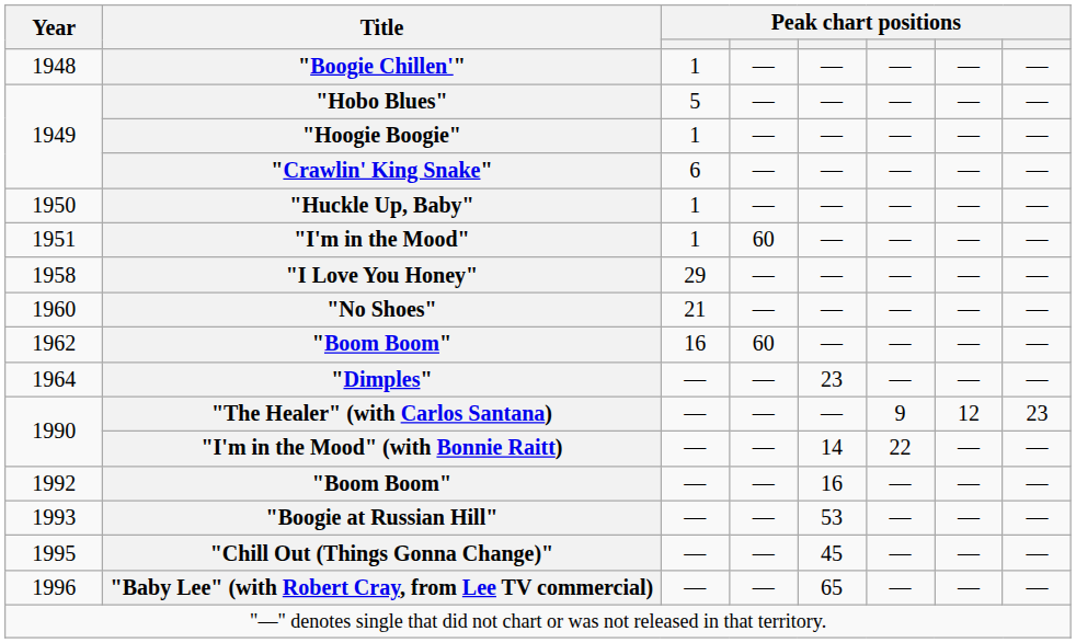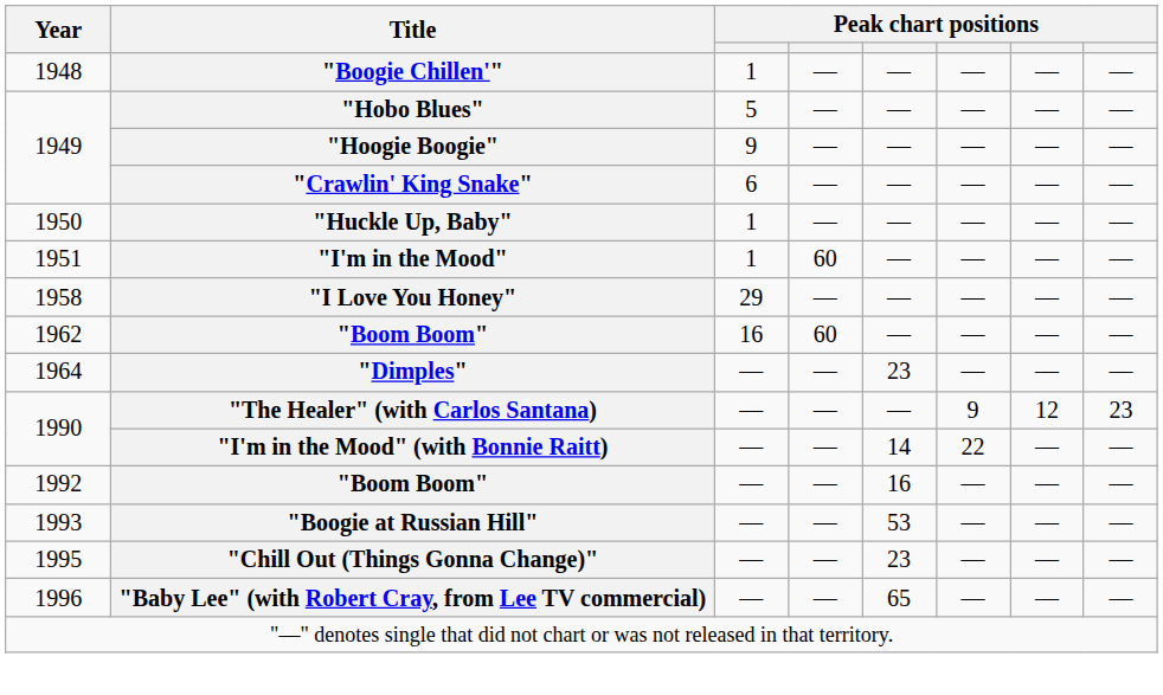 <table class="wikitable plainrowheaders" style="text-align:center;">
 <tr>
 <th scope="col" rowspan="2" style="width: 4em;">Year</th>
 <th scope="col" rowspan="2" style="width: 25em;">Title</th>
 <th scope="col" colspan="6" style="width: 18em;">Peak chart positions</th>
 </tr>
 <tr>
 <th scope="col" style="width:3em;font-size:90%;"></th>
 <th scope="col" style="width:3em;font-size:90%;"></th>
 <th scope="col" style="width:3em;font-size:90%;"></th>
 <th scope="col" style="width:3em;font-size:90%;"></th>
 <th scope="col" style="width:3em;font-size:90%;"></th>
 <th scope="col" style="width:3em;font-size:90%;"></th>
 </tr>
 <tr>
 <td rowspan="1">1948</td>
 <th scope="row">"<a href='#'>Boogie Chillen'</a>"</th>
 <td>1</td>
 <td>—</td>
 <td>—</td>
 <td>—</td>
 <td>—</td>
 <td>—</td>
 </tr>
 <tr>
 <td rowspan="3">1949</td>
 <th scope="row">"Hobo Blues"</th>
 <td>5</td>
 <td>—</td>
 <td>—</td>
 <td>—</td>
 <td>—</td>
 <td>—</td>
 </tr>
 <tr>
 <th scope="row">"Hoogie Boogie"</th>
-<td>1</td>
+<td>9</td>
 <td>—</td>
 <td>—</td>
 <td>—</td>
 <td>—</td>
 <td>—</td>
 </tr>
 <tr>
 <th scope="row">"<a href='#'>Crawlin' King Snake</a>"</th>
 <td>6</td>
 <td>—</td>
 <td>—</td>
 <td>—</td>
 <td>—</td>
 <td>—</td>
 </tr>
 <tr>
 <td rowspan="1">1950</td>
 <th scope="row">"Huckle Up, Baby"</th>
 <td>1</td>
 <td>—</td>
 <td>—</td>
 <td>—</td>
 <td>—</td>
 <td>—</td>
 </tr>
 <tr>
 <td rowspan="1">1951</td>
 <th scope="row">"I'm in the Mood"</th>
 <td>1</td>
 <td>60</td>
 <td>—</td>
 <td>—</td>
 <td>—</td>
 <td>—</td>
 </tr>
 <tr>
 <td rowspan="1">1958</td>
 <th scope="row">"I Love You Honey"</th>
 <td>29</td>
-<td>—</td>
-<td>—</td>
-<td>—</td>
-<td>—</td>
-<td>—</td>
-</tr>
-<tr>
-<td rowspan="1">1960</td>
-<th scope="row">"No Shoes"</th>
-<td>21</td>
 <td>—</td>
 <td>—</td>
 <td>—</td>
 <td>—</td>
 <td>—</td>
 </tr>
 <tr>
 <td rowspan="1">1962</td>
 <th scope="row">"<a href='#'>Boom Boom</a>"</th>
 <td>16</td>
 <td>60</td>
 <td>—</td>
 <td>—</td>
 <td>—</td>
 <td>—</td>
 </tr>
 <tr>
 <td rowspan="1">1964</td>
 <th scope="row">"<a href='#'>Dimples</a>"</th>
 <td>—</td>
 <td>—</td>
 <td>23</td>
 <td>—</td>
 <td>—</td>
 <td>—</td>
 </tr>
 <tr>
 <td rowspan="2">1990</td>
 <th scope="row">"The Healer" (with <a href='#'>Carlos Santana</a>)</th>
 <td>—</td>
 <td>—</td>
 <td>—</td>
 <td>9</td>
 <td>12</td>
 <td>23</td>
 </tr>
 <tr>
 <th scope="row">"I'm in the Mood" (with <a href='#'>Bonnie Raitt</a>)</th>
 <td>—</td>
 <td>—</td>
 <td>14</td>
 <td>22</td>
 <td>—</td>
 <td>—</td>
 </tr>
 <tr>
 <td rowspan="1">1992</td>
 <th scope="row">"Boom Boom"</th>
 <td>—</td>
 <td>—</td>
 <td>16</td>
 <td>—</td>
 <td>—</td>
 <td>—</td>
 </tr>
 <tr>
 <td rowspan="1">1993</td>
 <th scope="row">"Boogie at Russian Hill"</th>
 <td>—</td>
 <td>—</td>
 <td>53</td>
 <td>—</td>
 <td>—</td>
 <td>—</td>
 </tr>
 <tr>
 <td rowspan="1">1995</td>
 <th scope="row">"Chill Out (Things Gonna Change)"</th>
 <td>—</td>
 <td>—</td>
-<td>45</td>
+<td>23</td>
 <td>—</td>
 <td>—</td>
 <td>—</td>
 </tr>
 <tr>
 <td rowspan="1">1996</td>
 <th scope="row">"Baby Lee" (with <a href='#'>Robert Cray</a>, from <a href='#'>Lee</a> TV commercial)</th>
 <td>—</td>
 <td>—</td>
 <td>65</td>
 <td>—</td>
 <td>—</td>
 <td>—</td>
 </tr>
 <tr>
 <td colspan="8" style="font-size:90%">"—" denotes single that did not chart or was not released in that territory.</td>
 </tr>
 </table>
